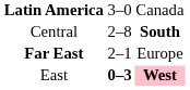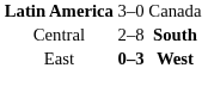 <table>
 <tr>
 <td align=center><strong>Latin America</strong></td>
 <td align=center>3–0</td>
 <td align=center>Canada</td>
 </tr>
 <tr>
 <td align=center>Central</td>
 <td align=center>2–8</td>
 <td align=center><strong>South</strong></td>
 </tr>
 <tr>
-<td align=center><strong>Far East</strong></td>
-<td align=center>2–1</td>
-<td align=center>Europe</td>
-</tr>
-<tr>
 <td align=center>East</td>
 <td align=center><strong>0–3</strong></td>
-<td align=center style="background: pink;"><strong>West</strong></td>
+<td align=center><strong>West</strong></td>
 </tr>
 </table>
